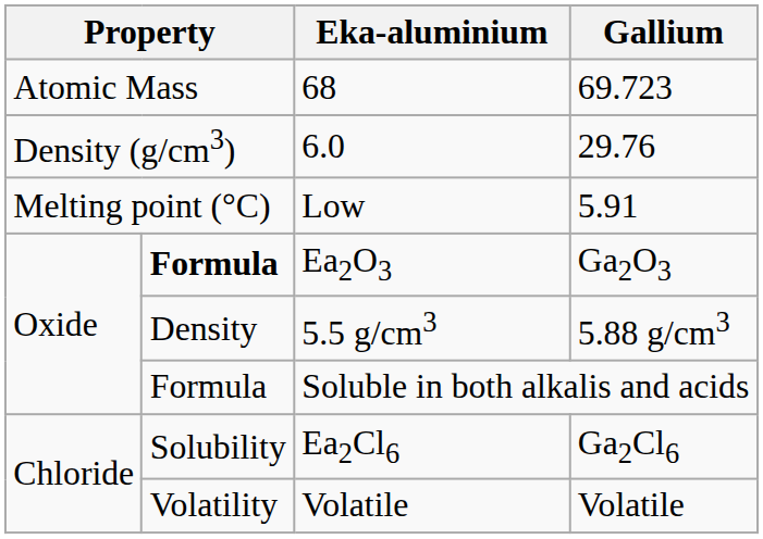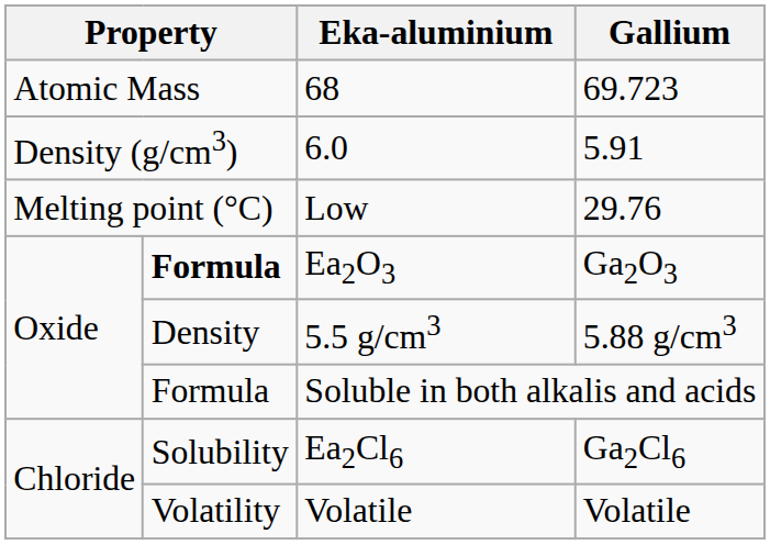 <table class="wikitable">
 <tr>
 <th colspan=2>Property</th>
 <th>Eka-aluminium</th>
 <th>Gallium</th>
 </tr>
 <tr>
 <td colspan=2>Atomic Mass</td>
 <td>68</td>
 <td>69.723</td>
 </tr>
 <tr>
 <td colspan=2>Density (g/cm<sup>3</sup>)</td>
 <td>6.0</td>
-<td>29.76</td>
+<td>5.91</td>
 </tr>
 <tr>
 <td colspan=2>Melting point (°C)</td>
 <td>Low</td>
-<td>5.91</td>
+<td>29.76</td>
 </tr>
 <tr>
 <td rowspan=3>Oxide</td>
 <td><strong>Formula</strong></td>
 <td>Ea<sub>2</sub>O<sub>3</sub></td>
 <td>Ga<sub>2</sub>O<sub>3</sub></td>
 </tr>
 <tr>
 <td>Density</td>
 <td>5.5 g/cm<sup>3</sup></td>
 <td>5.88 g/cm<sup>3</sup></td>
 </tr>
 <tr>
 <td>Formula</td>
 <td colspan=2>Soluble in both alkalis and acids</td>
 </tr>
 <tr>
 <td rowspan=2>Chloride</td>
 <td>Solubility</td>
 <td>Ea<sub>2</sub>Cl<sub>6</sub></td>
 <td>Ga<sub>2</sub>Cl<sub>6</sub></td>
 </tr>
 <tr>
 <td>Volatility</td>
 <td>Volatile</td>
 <td>Volatile</td>
 </tr>
 </table>
